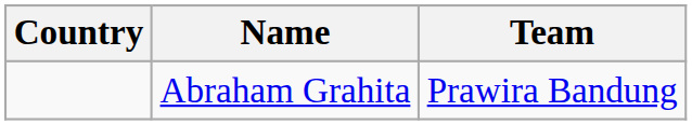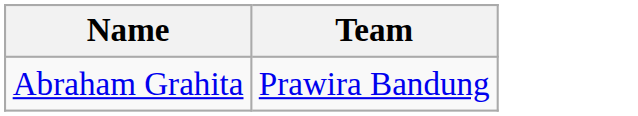 <table class="wikitable">
 <tr>
-<th>Country</th>
 <th>Name</th>
 <th>Team</th>
 </tr>
 <tr>
-<td></td>
 <td><a href='#'>Abraham Grahita</a></td>
 <td><a href='#'>Prawira Bandung</a></td>
 </tr>
 </table>
